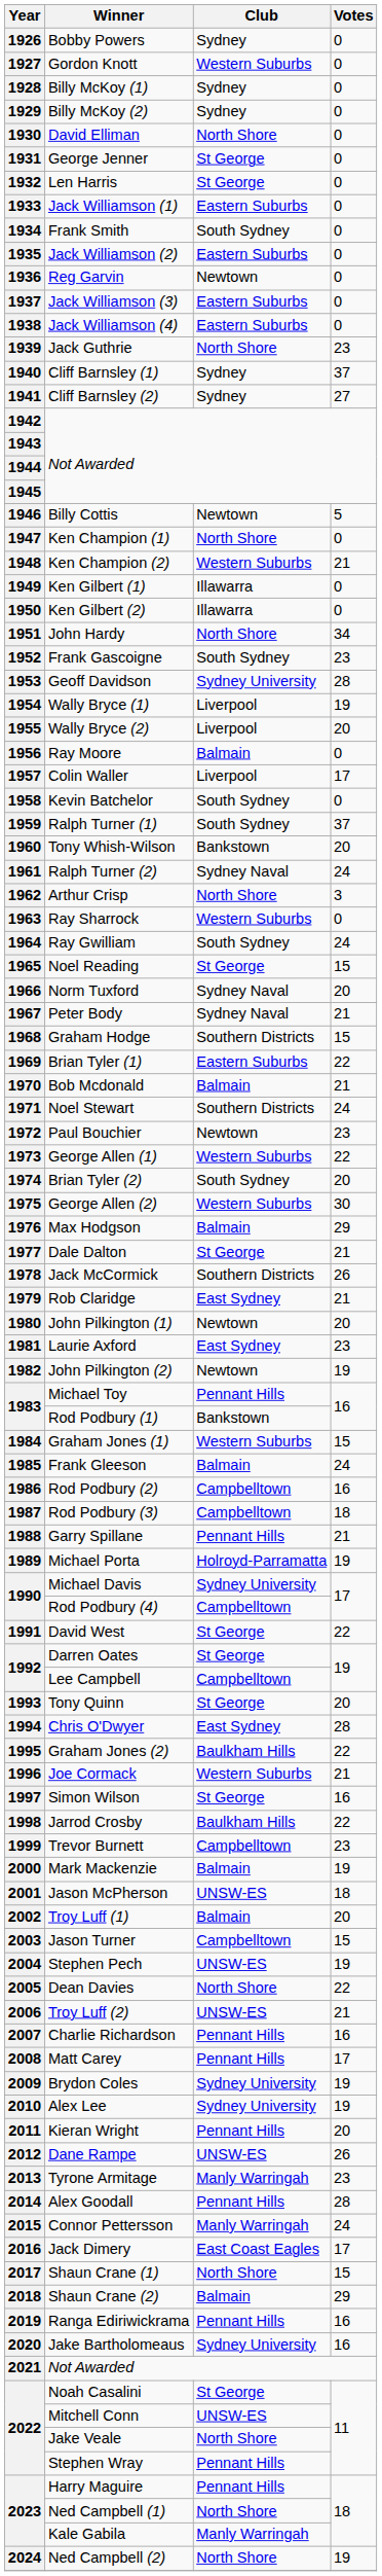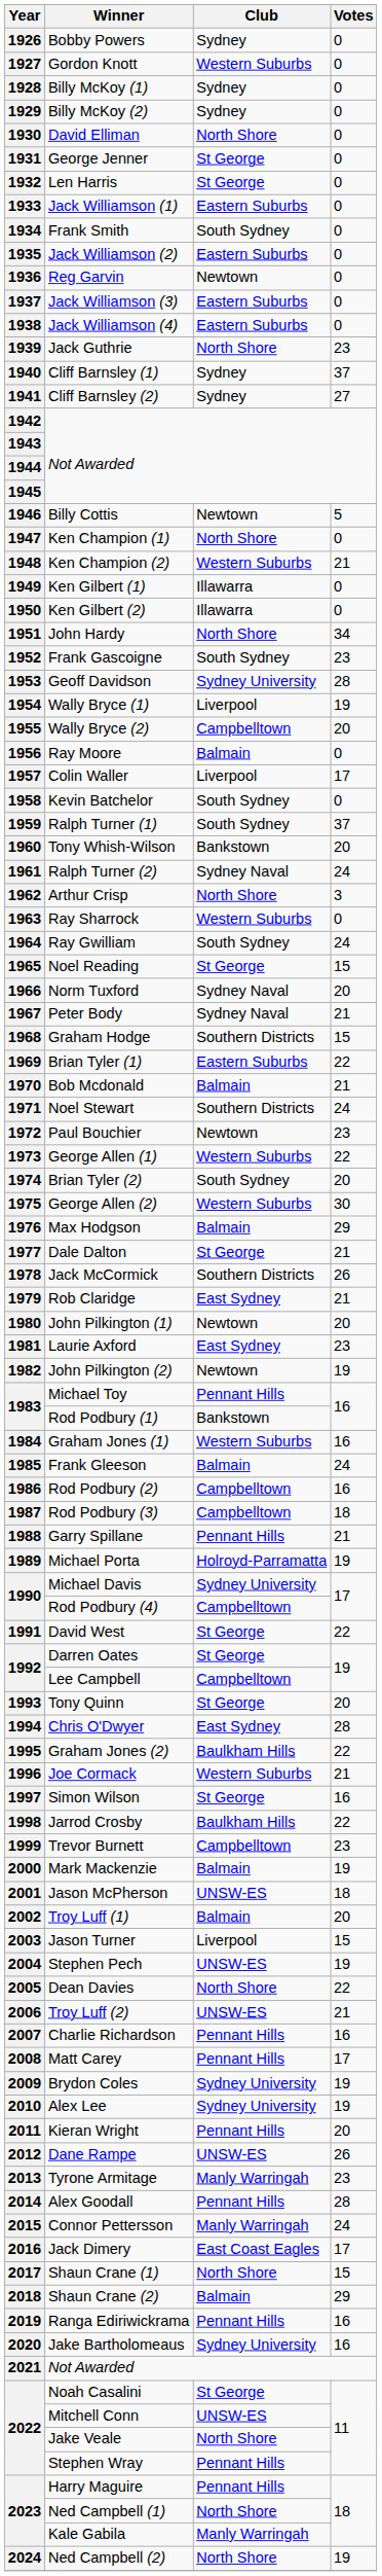 <table class="wikitable sortable">
 <tr>
 <th>Year</th>
 <th>Winner</th>
 <th>Club</th>
 <th>Votes</th>
 </tr>
 <tr>
 <th>1926</th>
 <td>Bobby Powers</td>
 <td>Sydney</td>
 <td>0</td>
 </tr>
 <tr>
 <th>1927</th>
 <td>Gordon Knott</td>
 <td><a href='#'>Western Suburbs</a></td>
 <td>0</td>
 </tr>
 <tr>
 <th>1928</th>
 <td>Billy McKoy <em>(1)</em></td>
 <td>Sydney</td>
 <td>0</td>
 </tr>
 <tr>
 <th>1929</th>
 <td>Billy McKoy <em>(2)</em></td>
 <td>Sydney</td>
 <td>0</td>
 </tr>
 <tr>
 <th>1930</th>
 <td><a href='#'>David Elliman</a></td>
 <td><a href='#'>North Shore</a></td>
 <td>0</td>
 </tr>
 <tr>
 <th>1931</th>
 <td>George Jenner</td>
 <td><a href='#'>St George</a></td>
 <td>0</td>
 </tr>
 <tr>
 <th>1932</th>
 <td>Len Harris</td>
 <td><a href='#'>St George</a></td>
 <td>0</td>
 </tr>
 <tr>
 <th>1933</th>
 <td><a href='#'>Jack Williamson</a> <em>(1)</em></td>
 <td><a href='#'>Eastern Suburbs</a></td>
 <td>0</td>
 </tr>
 <tr>
 <th>1934</th>
 <td>Frank Smith</td>
 <td>South Sydney</td>
 <td>0</td>
 </tr>
 <tr>
 <th>1935</th>
 <td><a href='#'>Jack Williamson</a> <em>(2)</em></td>
 <td><a href='#'>Eastern Suburbs</a></td>
 <td>0</td>
 </tr>
 <tr>
 <th>1936</th>
 <td><a href='#'>Reg Garvin</a></td>
 <td>Newtown</td>
 <td>0</td>
 </tr>
 <tr>
 <th>1937</th>
 <td><a href='#'>Jack Williamson</a> <em>(3)</em></td>
 <td><a href='#'>Eastern Suburbs</a></td>
 <td>0</td>
 </tr>
 <tr>
 <th>1938</th>
 <td><a href='#'>Jack Williamson</a> <em>(4)</em></td>
 <td><a href='#'>Eastern Suburbs</a></td>
 <td>0</td>
 </tr>
 <tr>
 <th>1939</th>
 <td>Jack Guthrie</td>
 <td><a href='#'>North Shore</a></td>
 <td>23</td>
 </tr>
 <tr>
 <th>1940</th>
 <td>Cliff Barnsley <em>(1)</em></td>
 <td>Sydney</td>
 <td>37</td>
 </tr>
 <tr>
 <th>1941</th>
 <td>Cliff Barnsley <em>(2)</em></td>
 <td>Sydney</td>
 <td>27</td>
 </tr>
 <tr>
 <th>1942</th>
 <td colspan="3" rowspan="4"><br><em>Not Awarded</em></td>
 </tr>
 <tr>
 <th>1943</th>
 </tr>
 <tr>
 <th>1944</th>
 </tr>
 <tr>
 <th>1945</th>
 </tr>
 <tr>
 <th>1946</th>
 <td>Billy Cottis</td>
 <td>Newtown</td>
 <td>5</td>
 </tr>
 <tr>
 <th>1947</th>
 <td>Ken Champion <em>(1)</em></td>
 <td><a href='#'>North Shore</a></td>
 <td>0</td>
 </tr>
 <tr>
 <th>1948</th>
 <td>Ken Champion <em>(2)</em></td>
 <td><a href='#'>Western Suburbs</a></td>
 <td>21</td>
 </tr>
 <tr>
 <th>1949</th>
 <td>Ken Gilbert <em>(1)</em></td>
 <td>Illawarra</td>
 <td>0</td>
 </tr>
 <tr>
 <th>1950</th>
 <td>Ken Gilbert <em>(2)</em></td>
 <td>Illawarra</td>
 <td>0</td>
 </tr>
 <tr>
 <th>1951</th>
 <td>John Hardy</td>
 <td><a href='#'>North Shore</a></td>
 <td>34</td>
 </tr>
 <tr>
 <th>1952</th>
 <td>Frank Gascoigne</td>
 <td>South Sydney</td>
 <td>23</td>
 </tr>
 <tr>
 <th>1953</th>
 <td>Geoff Davidson</td>
 <td><a href='#'>Sydney University</a></td>
 <td>28</td>
 </tr>
 <tr>
 <th>1954</th>
 <td>Wally Bryce <em>(1)</em></td>
 <td>Liverpool</td>
 <td>19</td>
 </tr>
 <tr>
 <th>1955</th>
 <td>Wally Bryce <em>(2)</em></td>
-<td>Liverpool</td>
+<td><a href='#'>Campbelltown</a></td>
 <td>20</td>
 </tr>
 <tr>
 <th>1956</th>
 <td>Ray Moore</td>
 <td><a href='#'>Balmain</a></td>
 <td>0</td>
 </tr>
 <tr>
 <th>1957</th>
 <td>Colin Waller</td>
 <td>Liverpool</td>
 <td>17</td>
 </tr>
 <tr>
 <th>1958</th>
 <td>Kevin Batchelor</td>
 <td>South Sydney</td>
 <td>0</td>
 </tr>
 <tr>
 <th>1959</th>
 <td>Ralph Turner <em>(1)</em></td>
 <td>South Sydney</td>
 <td>37</td>
 </tr>
 <tr>
 <th>1960</th>
 <td>Tony Whish-Wilson</td>
 <td>Bankstown</td>
 <td>20</td>
 </tr>
 <tr>
 <th>1961</th>
 <td>Ralph Turner <em>(2)</em></td>
 <td>Sydney Naval</td>
 <td>24</td>
 </tr>
 <tr>
 <th>1962</th>
 <td>Arthur Crisp</td>
 <td><a href='#'>North Shore</a></td>
 <td>3</td>
 </tr>
 <tr>
 <th>1963</th>
 <td>Ray Sharrock</td>
 <td><a href='#'>Western Suburbs</a></td>
 <td>0</td>
 </tr>
 <tr>
 <th>1964</th>
 <td>Ray Gwilliam</td>
 <td>South Sydney</td>
 <td>24</td>
 </tr>
 <tr>
 <th>1965</th>
 <td>Noel Reading</td>
 <td><a href='#'>St George</a></td>
 <td>15</td>
 </tr>
 <tr>
 <th>1966</th>
 <td>Norm Tuxford</td>
 <td>Sydney Naval</td>
 <td>20</td>
 </tr>
 <tr>
 <th>1967</th>
 <td>Peter Body</td>
 <td>Sydney Naval</td>
 <td>21</td>
 </tr>
 <tr>
 <th>1968</th>
 <td>Graham Hodge</td>
 <td>Southern Districts</td>
 <td>15</td>
 </tr>
 <tr>
 <th>1969</th>
 <td>Brian Tyler <em>(1)</em></td>
 <td><a href='#'>Eastern Suburbs</a></td>
 <td>22</td>
 </tr>
 <tr>
 <th>1970</th>
 <td>Bob Mcdonald</td>
 <td><a href='#'>Balmain</a></td>
 <td>21</td>
 </tr>
 <tr>
 <th>1971</th>
 <td>Noel Stewart</td>
 <td>Southern Districts</td>
 <td>24</td>
 </tr>
 <tr>
 <th>1972</th>
 <td>Paul Bouchier</td>
 <td>Newtown</td>
 <td>23</td>
 </tr>
 <tr>
 <th>1973</th>
 <td>George Allen <em>(1)</em></td>
 <td><a href='#'>Western Suburbs</a></td>
 <td>22</td>
 </tr>
 <tr>
 <th>1974</th>
 <td>Brian Tyler <em>(2)</em></td>
 <td>South Sydney</td>
 <td>20</td>
 </tr>
 <tr>
 <th>1975</th>
 <td>George Allen <em>(2)</em></td>
 <td><a href='#'>Western Suburbs</a></td>
 <td>30</td>
 </tr>
 <tr>
 <th>1976</th>
 <td>Max Hodgson</td>
 <td><a href='#'>Balmain</a></td>
 <td>29</td>
 </tr>
 <tr>
 <th>1977</th>
 <td>Dale Dalton</td>
 <td><a href='#'>St George</a></td>
 <td>21</td>
 </tr>
 <tr>
 <th>1978</th>
 <td>Jack McCormick</td>
 <td>Southern Districts</td>
 <td>26</td>
 </tr>
 <tr>
 <th>1979</th>
 <td>Rob Claridge</td>
 <td><a href='#'>East Sydney</a></td>
 <td>21</td>
 </tr>
 <tr>
 <th>1980</th>
 <td>John Pilkington <em>(1)</em></td>
 <td>Newtown</td>
 <td>20</td>
 </tr>
 <tr>
 <th>1981</th>
 <td>Laurie Axford</td>
 <td><a href='#'>East Sydney</a></td>
 <td>23</td>
 </tr>
 <tr>
 <th>1982</th>
 <td>John Pilkington <em>(2)</em></td>
 <td>Newtown</td>
 <td>19</td>
 </tr>
 <tr>
 <th rowspan="2">1983</th>
 <td>Michael Toy</td>
 <td><a href='#'>Pennant Hills</a></td>
 <td rowspan="2">16</td>
 </tr>
 <tr>
 <td>Rod Podbury <em>(1)</em></td>
 <td>Bankstown</td>
 </tr>
 <tr>
 <th>1984</th>
 <td>Graham Jones <em>(1)</em></td>
 <td><a href='#'>Western Suburbs</a></td>
-<td>15</td>
+<td>16</td>
 </tr>
 <tr>
 <th>1985</th>
 <td>Frank Gleeson</td>
 <td><a href='#'>Balmain</a></td>
 <td>24</td>
 </tr>
 <tr>
 <th>1986</th>
 <td>Rod Podbury <em>(2)</em></td>
 <td><a href='#'>Campbelltown</a></td>
 <td>16</td>
 </tr>
 <tr>
 <th>1987</th>
 <td>Rod Podbury <em>(3)</em></td>
 <td><a href='#'>Campbelltown</a></td>
 <td>18</td>
 </tr>
 <tr>
 <th>1988</th>
 <td>Garry Spillane</td>
 <td><a href='#'>Pennant Hills</a></td>
 <td>21</td>
 </tr>
 <tr>
 <th>1989</th>
 <td>Michael Porta</td>
 <td><a href='#'>Holroyd-Parramatta</a></td>
 <td>19</td>
 </tr>
 <tr>
 <th rowspan="2">1990</th>
 <td>Michael Davis</td>
 <td><a href='#'>Sydney University</a></td>
 <td rowspan="2">17</td>
 </tr>
 <tr>
 <td>Rod Podbury <em>(4)</em></td>
 <td><a href='#'>Campbelltown</a></td>
 </tr>
 <tr>
 <th>1991</th>
 <td>David West</td>
 <td><a href='#'>St George</a></td>
 <td>22</td>
 </tr>
 <tr>
 <th rowspan="2">1992</th>
 <td>Darren Oates</td>
 <td><a href='#'>St George</a></td>
 <td rowspan="2">19</td>
 </tr>
 <tr>
 <td>Lee Campbell</td>
 <td><a href='#'>Campbelltown</a></td>
 </tr>
 <tr>
 <th>1993</th>
 <td>Tony Quinn</td>
 <td><a href='#'>St George</a></td>
 <td>20</td>
 </tr>
 <tr>
 <th>1994</th>
 <td><a href='#'>Chris O'Dwyer</a></td>
 <td><a href='#'>East Sydney</a></td>
 <td>28</td>
 </tr>
 <tr>
 <th>1995</th>
 <td>Graham Jones <em>(2)</em></td>
 <td><a href='#'>Baulkham Hills</a></td>
 <td>22</td>
 </tr>
 <tr>
 <th>1996</th>
 <td><a href='#'>Joe Cormack</a></td>
 <td><a href='#'>Western Suburbs</a></td>
 <td>21</td>
 </tr>
 <tr>
 <th>1997</th>
 <td>Simon Wilson</td>
 <td><a href='#'>St George</a></td>
 <td>16</td>
 </tr>
 <tr>
 <th>1998</th>
 <td>Jarrod Crosby</td>
 <td><a href='#'>Baulkham Hills</a></td>
 <td>22</td>
 </tr>
 <tr>
 <th>1999</th>
 <td>Trevor Burnett</td>
 <td><a href='#'>Campbelltown</a></td>
 <td>23</td>
 </tr>
 <tr>
 <th>2000</th>
 <td>Mark Mackenzie</td>
 <td><a href='#'>Balmain</a></td>
 <td>19</td>
 </tr>
 <tr>
 <th>2001</th>
 <td>Jason McPherson</td>
 <td><a href='#'>UNSW-ES</a></td>
 <td>18</td>
 </tr>
 <tr>
 <th>2002</th>
 <td><a href='#'>Troy Luff</a> <em>(1)</em></td>
 <td><a href='#'>Balmain</a></td>
 <td>20</td>
 </tr>
 <tr>
 <th>2003</th>
 <td>Jason Turner</td>
-<td><a href='#'>Campbelltown</a></td>
+<td>Liverpool</td>
 <td>15</td>
 </tr>
 <tr>
 <th>2004</th>
 <td>Stephen Pech</td>
 <td><a href='#'>UNSW-ES</a></td>
 <td>19</td>
 </tr>
 <tr>
 <th>2005</th>
 <td>Dean Davies</td>
 <td><a href='#'>North Shore</a></td>
 <td>22</td>
 </tr>
 <tr>
 <th>2006</th>
 <td><a href='#'>Troy Luff</a> <em>(2)</em></td>
 <td><a href='#'>UNSW-ES</a></td>
 <td>21</td>
 </tr>
 <tr>
 <th>2007</th>
 <td>Charlie Richardson</td>
 <td><a href='#'>Pennant Hills</a></td>
 <td>16</td>
 </tr>
 <tr>
 <th>2008</th>
 <td>Matt Carey</td>
 <td><a href='#'>Pennant Hills</a></td>
 <td>17</td>
 </tr>
 <tr>
 <th>2009</th>
 <td>Brydon Coles</td>
 <td><a href='#'>Sydney University</a></td>
 <td>19</td>
 </tr>
 <tr>
 <th>2010</th>
 <td>Alex Lee</td>
 <td><a href='#'>Sydney University</a></td>
 <td>19</td>
 </tr>
 <tr>
 <th>2011</th>
 <td>Kieran Wright</td>
 <td><a href='#'>Pennant Hills</a></td>
 <td>20</td>
 </tr>
 <tr>
 <th>2012</th>
 <td><a href='#'>Dane Rampe</a></td>
 <td><a href='#'>UNSW-ES</a></td>
 <td>26</td>
 </tr>
 <tr>
 <th>2013</th>
 <td>Tyrone Armitage</td>
 <td><a href='#'>Manly Warringah</a></td>
 <td>23</td>
 </tr>
 <tr>
 <th>2014</th>
 <td>Alex Goodall</td>
 <td><a href='#'>Pennant Hills</a></td>
 <td>28</td>
 </tr>
 <tr>
 <th>2015</th>
 <td>Connor Pettersson</td>
 <td><a href='#'>Manly Warringah</a></td>
 <td>24</td>
 </tr>
 <tr>
 <th>2016</th>
 <td>Jack Dimery</td>
 <td><a href='#'>East Coast Eagles</a></td>
 <td>17</td>
 </tr>
 <tr>
 <th>2017</th>
 <td>Shaun Crane <em>(1)</em></td>
 <td><a href='#'>North Shore</a></td>
 <td>15</td>
 </tr>
 <tr>
 <th>2018</th>
 <td>Shaun Crane <em>(2)</em></td>
 <td><a href='#'>Balmain</a></td>
 <td>29</td>
 </tr>
 <tr>
 <th>2019</th>
 <td>Ranga Ediriwickrama</td>
 <td><a href='#'>Pennant Hills</a></td>
 <td>16</td>
 </tr>
 <tr>
 <th>2020</th>
 <td>Jake Bartholomeaus</td>
 <td><a href='#'>Sydney University</a></td>
 <td>16</td>
 </tr>
 <tr>
 <th>2021</th>
 <td colspan="3"><em>Not Awarded</em></td>
 </tr>
 <tr>
 <th rowspan="4">2022</th>
 <td>Noah Casalini</td>
 <td><a href='#'>St George</a></td>
 <td rowspan="4">11</td>
 </tr>
 <tr>
 <td>Mitchell Conn</td>
 <td><a href='#'>UNSW-ES</a></td>
 </tr>
 <tr>
 <td>Jake Veale</td>
 <td><a href='#'>North Shore</a></td>
 </tr>
 <tr>
 <td>Stephen Wray</td>
 <td><a href='#'>Pennant Hills</a></td>
 </tr>
 <tr>
 <th rowspan="3">2023</th>
 <td>Harry Maguire</td>
 <td><a href='#'>Pennant Hills</a></td>
 <td rowspan="3">18</td>
 </tr>
 <tr>
 <td>Ned Campbell <em>(1)</em></td>
 <td><a href='#'>North Shore</a></td>
 </tr>
 <tr>
 <td>Kale Gabila</td>
 <td><a href='#'>Manly Warringah</a></td>
 </tr>
 <tr>
 <th>2024</th>
 <td>Ned Campbell <em>(2)</em></td>
 <td><a href='#'>North Shore</a></td>
 <td>19</td>
 </tr>
 <tr }>
 </tr>
 </table>
